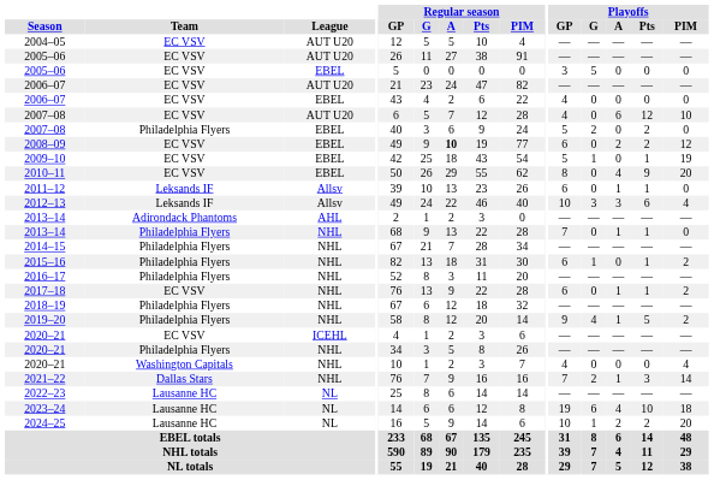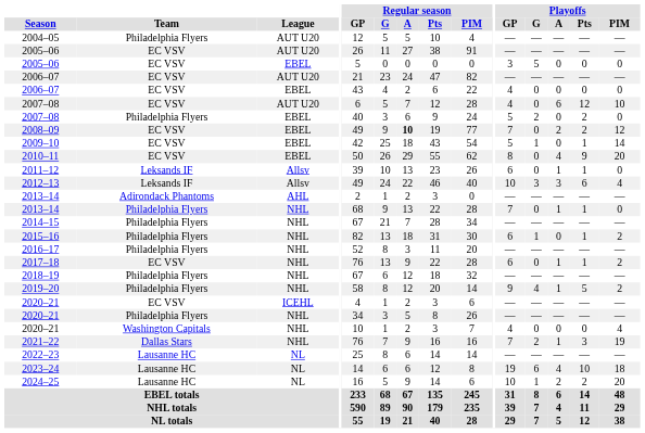 <table border="0" cellpadding="1" cellspacing="0" style="text-align:center; width:60em">
 <tr bgcolor="#e0e0e0">
 <th colspan="3" bgcolor="#ffffff"></th>
 <th rowspan="99" bgcolor="#ffffff"></th>
 <th colspan="5"><a href='#'>Regular season</a></th>
 <th rowspan="99" bgcolor="#ffffff"></th>
 <th colspan="5"><a href='#'>Playoffs</a></th>
 </tr>
 <tr bgcolor="#e0e0e0">
 <th><a href='#'>Season</a></th>
 <th>Team</th>
 <th>League</th>
 <th>GP</th>
 <th><a href='#'>G</a></th>
 <th><a href='#'>A</a></th>
 <th><a href='#'>Pts</a></th>
 <th><a href='#'>PIM</a></th>
 <th>GP</th>
 <th>G</th>
 <th>A</th>
 <th>Pts</th>
 <th>PIM</th>
 </tr>
 <tr>
 <td>2004–05</td>
-<td><a href='#'>EC VSV</a></td>
+<td>Philadelphia Flyers</td>
 <td>AUT U20</td>
 <td>12</td>
 <td>5</td>
 <td>5</td>
 <td>10</td>
 <td>4</td>
 <td>—</td>
 <td>—</td>
 <td>—</td>
 <td>—</td>
 <td>—</td>
 </tr>
 <tr bgcolor="#f0f0f0">
 <td>2005–06</td>
 <td>EC VSV</td>
 <td>AUT U20</td>
 <td>26</td>
 <td>11</td>
 <td>27</td>
 <td>38</td>
 <td>91</td>
 <td>—</td>
 <td>—</td>
 <td>—</td>
 <td>—</td>
 <td>—</td>
 </tr>
 <tr>
 <td><a href='#'>2005–06</a></td>
 <td>EC VSV</td>
 <td><a href='#'>EBEL</a></td>
 <td>5</td>
 <td>0</td>
 <td>0</td>
 <td>0</td>
 <td>0</td>
 <td>3</td>
 <td>5</td>
 <td>0</td>
 <td>0</td>
 <td>0</td>
 </tr>
 <tr bgcolor="#f0f0f0">
 <td>2006–07</td>
 <td>EC VSV</td>
 <td>AUT U20</td>
 <td>21</td>
 <td>23</td>
 <td>24</td>
 <td>47</td>
 <td>82</td>
 <td>—</td>
 <td>—</td>
 <td>—</td>
 <td>—</td>
 <td>—</td>
 </tr>
 <tr>
 <td><a href='#'>2006–07</a></td>
 <td>EC VSV</td>
 <td>EBEL</td>
 <td>43</td>
 <td>4</td>
 <td>2</td>
 <td>6</td>
 <td>22</td>
 <td>4</td>
 <td>0</td>
 <td>0</td>
 <td>0</td>
 <td>0</td>
 </tr>
 <tr bgcolor="#f0f0f0">
 <td>2007–08</td>
 <td>EC VSV</td>
 <td>AUT U20</td>
 <td>6</td>
 <td>5</td>
 <td>7</td>
 <td>12</td>
 <td>28</td>
 <td>4</td>
 <td>0</td>
 <td>6</td>
 <td>12</td>
 <td>10</td>
 </tr>
 <tr>
 <td><a href='#'>2007–08</a></td>
 <td>Philadelphia Flyers</td>
 <td>EBEL</td>
 <td>40</td>
 <td>3</td>
 <td>6</td>
 <td>9</td>
 <td>24</td>
 <td>5</td>
 <td>2</td>
 <td>0</td>
 <td>2</td>
 <td>0</td>
 </tr>
 <tr bgcolor="#f0f0f0">
 <td><a href='#'>2008–09</a></td>
 <td>EC VSV</td>
 <td>EBEL</td>
 <td>49</td>
 <td>9</td>
 <td><strong>10</strong></td>
 <td>19</td>
 <td>77</td>
-<td>6</td>
+<td>7</td>
 <td>0</td>
 <td>2</td>
 <td>2</td>
 <td>12</td>
 </tr>
 <tr>
 <td><a href='#'>2009–10</a></td>
 <td>EC VSV</td>
 <td>EBEL</td>
 <td>42</td>
 <td>25</td>
 <td>18</td>
 <td>43</td>
 <td>54</td>
 <td>5</td>
 <td>1</td>
 <td>0</td>
 <td>1</td>
-<td>19</td>
+<td>14</td>
 </tr>
 <tr bgcolor="#f0f0f0">
 <td><a href='#'>2010–11</a></td>
 <td>EC VSV</td>
 <td>EBEL</td>
 <td>50</td>
 <td>26</td>
 <td>29</td>
 <td>55</td>
 <td>62</td>
 <td>8</td>
 <td>0</td>
 <td>4</td>
 <td>9</td>
 <td>20</td>
 </tr>
 <tr>
 <td><a href='#'>2011–12</a></td>
 <td><a href='#'>Leksands IF</a></td>
 <td><a href='#'>Allsv</a></td>
 <td>39</td>
 <td>10</td>
 <td>13</td>
 <td>23</td>
 <td>26</td>
 <td>6</td>
 <td>0</td>
 <td>1</td>
 <td>1</td>
 <td>0</td>
 </tr>
 <tr bgcolor="#f0f0f0">
 <td><a href='#'>2012–13</a></td>
 <td>Leksands IF</td>
 <td>Allsv</td>
 <td>49</td>
 <td>24</td>
 <td>22</td>
 <td>46</td>
 <td>40</td>
 <td>10</td>
 <td>3</td>
 <td>3</td>
 <td>6</td>
 <td>4</td>
 </tr>
 <tr>
 <td><a href='#'>2013–14</a></td>
 <td><a href='#'>Adirondack Phantoms</a></td>
 <td><a href='#'>AHL</a></td>
 <td>2</td>
 <td>1</td>
 <td>2</td>
 <td>3</td>
 <td>0</td>
 <td>—</td>
 <td>—</td>
 <td>—</td>
 <td>—</td>
 <td>—</td>
 </tr>
 <tr bgcolor="#f0f0f0">
 <td><a href='#'>2013–14</a></td>
 <td><a href='#'>Philadelphia Flyers</a></td>
 <td><a href='#'>NHL</a></td>
 <td>68</td>
 <td>9</td>
 <td>13</td>
 <td>22</td>
 <td>28</td>
 <td>7</td>
 <td>0</td>
 <td>1</td>
 <td>1</td>
 <td>0</td>
 </tr>
 <tr>
 <td><a href='#'>2014–15</a></td>
 <td>Philadelphia Flyers</td>
 <td>NHL</td>
 <td>67</td>
 <td>21</td>
 <td>7</td>
 <td>28</td>
 <td>34</td>
 <td>—</td>
 <td>—</td>
 <td>—</td>
 <td>—</td>
 <td>—</td>
 </tr>
 <tr bgcolor="#f0f0f0">
 <td><a href='#'>2015–16</a></td>
 <td>Philadelphia Flyers</td>
 <td>NHL</td>
 <td>82</td>
 <td>13</td>
 <td>18</td>
 <td>31</td>
 <td>30</td>
 <td>6</td>
 <td>1</td>
 <td>0</td>
 <td>1</td>
 <td>2</td>
 </tr>
 <tr>
 <td><a href='#'>2016–17</a></td>
 <td>Philadelphia Flyers</td>
 <td>NHL</td>
 <td>52</td>
 <td>8</td>
 <td>3</td>
 <td>11</td>
 <td>20</td>
 <td>—</td>
 <td>—</td>
 <td>—</td>
 <td>—</td>
 <td>—</td>
 </tr>
 <tr bgcolor="#f0f0f0">
 <td><a href='#'>2017–18</a></td>
 <td>EC VSV</td>
 <td>NHL</td>
 <td>76</td>
 <td>13</td>
 <td>9</td>
 <td>22</td>
 <td>28</td>
 <td>6</td>
 <td>0</td>
 <td>1</td>
 <td>1</td>
 <td>2</td>
 </tr>
 <tr>
 <td><a href='#'>2018–19</a></td>
 <td>Philadelphia Flyers</td>
 <td>NHL</td>
 <td>67</td>
 <td>6</td>
 <td>12</td>
 <td>18</td>
 <td>32</td>
 <td>—</td>
 <td>—</td>
 <td>—</td>
 <td>—</td>
 <td>—</td>
 </tr>
 <tr bgcolor="#f0f0f0">
 <td><a href='#'>2019–20</a></td>
 <td>Philadelphia Flyers</td>
 <td>NHL</td>
 <td>58</td>
 <td>8</td>
 <td>12</td>
 <td>20</td>
 <td>14</td>
 <td>9</td>
 <td>4</td>
 <td>1</td>
 <td>5</td>
 <td>2</td>
 </tr>
 <tr>
 <td><a href='#'>2020–21</a></td>
 <td>EC VSV</td>
 <td><a href='#'>ICEHL</a></td>
 <td>4</td>
 <td>1</td>
 <td>2</td>
 <td>3</td>
 <td>6</td>
 <td>—</td>
 <td>—</td>
 <td>—</td>
 <td>—</td>
 <td>—</td>
 </tr>
 <tr bgcolor="#f0f0f0">
 <td><a href='#'>2020–21</a></td>
 <td>Philadelphia Flyers</td>
 <td>NHL</td>
 <td>34</td>
 <td>3</td>
 <td>5</td>
 <td>8</td>
 <td>26</td>
 <td>—</td>
 <td>—</td>
 <td>—</td>
 <td>—</td>
 <td>—</td>
 </tr>
 <tr>
 <td>2020–21</td>
 <td><a href='#'>Washington Capitals</a></td>
 <td>NHL</td>
 <td>10</td>
 <td>1</td>
 <td>2</td>
 <td>3</td>
 <td>7</td>
 <td>4</td>
 <td>0</td>
 <td>0</td>
 <td>0</td>
 <td>4</td>
 </tr>
 <tr bgcolor="#f0f0f0">
 <td><a href='#'>2021–22</a></td>
 <td><a href='#'>Dallas Stars</a></td>
 <td>NHL</td>
 <td>76</td>
 <td>7</td>
 <td>9</td>
 <td>16</td>
 <td>16</td>
 <td>7</td>
 <td>2</td>
 <td>1</td>
 <td>3</td>
-<td>14</td>
+<td>19</td>
 </tr>
 <tr>
 <td><a href='#'>2022–23</a></td>
 <td><a href='#'>Lausanne HC</a></td>
 <td><a href='#'>NL</a></td>
 <td>25</td>
 <td>8</td>
 <td>6</td>
 <td>14</td>
 <td>14</td>
 <td>—</td>
 <td>—</td>
 <td>—</td>
 <td>—</td>
 <td>—</td>
 </tr>
 <tr bgcolor="#f0f0f0">
 <td><a href='#'>2023–24</a></td>
 <td>Lausanne HC</td>
 <td>NL</td>
 <td>14</td>
 <td>6</td>
 <td>6</td>
 <td>12</td>
 <td>8</td>
 <td>19</td>
 <td>6</td>
 <td>4</td>
 <td>10</td>
 <td>18</td>
 </tr>
 <tr>
 <td><a href='#'>2024–25</a></td>
 <td>Lausanne HC</td>
 <td>NL</td>
 <td>16</td>
 <td>5</td>
 <td>9</td>
 <td>14</td>
 <td>6</td>
 <td>10</td>
 <td>1</td>
 <td>2</td>
 <td>2</td>
 <td>20<br></td>
 </tr>
 <tr bgcolor="#e0e0e0">
 <th colspan="3">EBEL totals</th>
 <th>233</th>
 <th>68</th>
 <th>67</th>
 <th>135</th>
 <th>245</th>
 <th>31</th>
 <th>8</th>
 <th>6</th>
 <th>14</th>
 <th>48</th>
 </tr>
 <tr bgcolor="#e0e0e0">
 <th colspan="3">NHL totals</th>
 <th>590</th>
 <th>89</th>
 <th>90</th>
 <th>179</th>
 <th>235</th>
 <th>39</th>
 <th>7</th>
 <th>4</th>
 <th>11</th>
 <th>29</th>
 </tr>
 <tr bgcolor="#e0e0e0">
 <th colspan="3">NL totals</th>
 <th>55</th>
 <th>19</th>
 <th>21</th>
 <th>40</th>
 <th>28</th>
 <th>29</th>
 <th>7</th>
 <th>5</th>
 <th>12</th>
 <th>38</th>
 </tr>
 </table>
